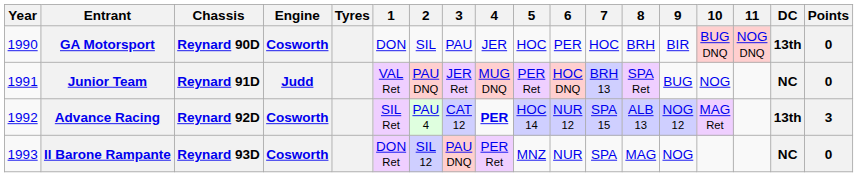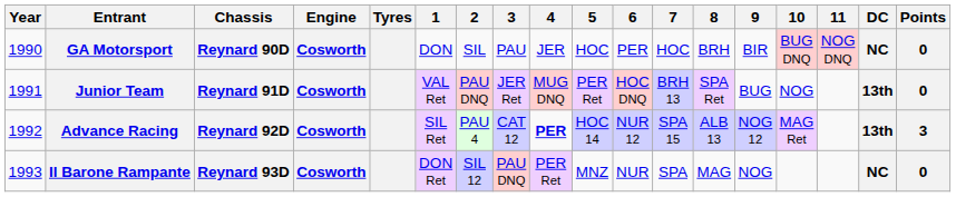 <table class="wikitable" style="text-align:center; font-size:95%">
 <tr>
 <th>Year</th>
 <th>Entrant</th>
 <th>Chassis</th>
 <th>Engine</th>
 <th>Tyres</th>
 <th>1</th>
 <th>2</th>
 <th>3</th>
 <th>4</th>
 <th>5</th>
 <th>6</th>
 <th>7</th>
 <th>8</th>
 <th>9</th>
 <th>10</th>
 <th>11</th>
 <th>DC</th>
 <th>Points</th>
 </tr>
 <tr>
 <td><a href='#'>1990</a></td>
 <th><a href='#'>GA Motorsport</a></th>
 <th><a href='#'>Reynard</a> 90D</th>
 <th><a href='#'>Cosworth</a></th>
 <th></th>
 <td><a href='#'>DON</a></td>
 <td><a href='#'>SIL</a></td>
 <td><a href='#'>PAU</a></td>
 <td><a href='#'>JER</a></td>
 <td><a href='#'>HOC</a></td>
 <td><a href='#'>PER</a></td>
 <td><a href='#'>HOC</a></td>
 <td><a href='#'>BRH</a></td>
 <td><a href='#'>BIR</a></td>
 <td style="background:#FFCFCF;"><a href='#'>BUG</a><br><small>DNQ</small></td>
 <td style="background:#FFCFCF;"><a href='#'>NOG</a><br><small>DNQ</small></td>
-<th>13th</th>
+<th>NC</th>
 <th>0</th>
 </tr>
 <tr>
 <td><a href='#'>1991</a></td>
 <th><a href='#'>Junior Team</a></th>
 <th><a href='#'>Reynard</a> 91D</th>
-<th><a href='#'>Judd</a></th>
+<th><a href='#'>Cosworth</a></th>
 <th></th>
 <td style="background:#EFCFFF;"><a href='#'>VAL</a><br><small>Ret</small></td>
 <td style="background:#FFCFCF;"><a href='#'>PAU</a><br><small>DNQ</small></td>
 <td style="background:#EFCFFF;"><a href='#'>JER</a><br><small>Ret</small></td>
 <td style="background:#FFCFCF;"><a href='#'>MUG</a><br><small>DNQ</small></td>
 <td style="background:#EFCFFF;"><a href='#'>PER</a><br><small>Ret</small></td>
 <td style="background:#FFCFCF;"><a href='#'>HOC</a><br><small>DNQ</small></td>
 <td style="background:#CFCFFF;"><a href='#'>BRH</a><br><small>13</small></td>
 <td style="background:#EFCFFF;"><a href='#'>SPA</a><br><small>Ret</small></td>
 <td><a href='#'>BUG</a></td>
 <td><a href='#'>NOG</a></td>
 <td></td>
-<th>NC</th>
+<th>13th</th>
 <th>0</th>
 </tr>
 <tr>
 <td><a href='#'>1992</a></td>
 <th><a href='#'>Advance Racing</a></th>
 <th><a href='#'>Reynard</a> 92D</th>
 <th><a href='#'>Cosworth</a></th>
 <th></th>
 <td style="background:#EFCFFF;"><a href='#'>SIL</a><br><small>Ret</small></td>
 <td style="background:#DFFFDF;"><a href='#'>PAU</a><br><small>4</small></td>
 <td style="background:#CFCFFF;"><a href='#'>CAT</a><br><small>12</small></td>
 <td><strong><a href='#'>PER</a></strong></td>
 <td style="background:#CFCFFF;"><a href='#'>HOC</a><br><small>14</small></td>
 <td style="background:#CFCFFF;"><a href='#'>NUR</a><br><small>12</small></td>
 <td style="background:#CFCFFF;"><a href='#'>SPA</a><br><small>15</small></td>
 <td style="background:#CFCFFF;"><a href='#'>ALB</a><br><small>13</small></td>
 <td style="background:#CFCFFF;"><a href='#'>NOG</a><br><small>12</small></td>
 <td style="background:#EFCFFF;"><a href='#'>MAG</a><br><small>Ret</small></td>
 <td></td>
 <th>13th</th>
 <th>3</th>
 </tr>
 <tr>
 <td><a href='#'>1993</a></td>
 <th><a href='#'>Il Barone Rampante</a></th>
 <th><a href='#'>Reynard</a> 93D</th>
 <th><a href='#'>Cosworth</a></th>
 <th></th>
 <td style="background:#EFCFFF;"><a href='#'>DON</a><br><small>Ret</small></td>
 <td style="background:#CFCFFF;"><a href='#'>SIL</a><br><small>12</small></td>
 <td style="background:#FFCFCF;"><a href='#'>PAU</a><br><small>DNQ</small></td>
 <td style="background:#EFCFFF;"><a href='#'>PER</a><br><small>Ret</small></td>
 <td><a href='#'>MNZ</a></td>
 <td><a href='#'>NUR</a></td>
 <td><a href='#'>SPA</a></td>
 <td><a href='#'>MAG</a></td>
 <td><a href='#'>NOG</a></td>
 <td></td>
 <td></td>
 <th>NC</th>
 <th>0</th>
 </tr>
 </table>
